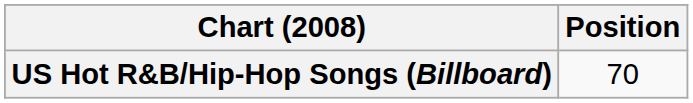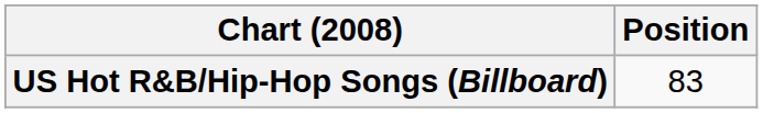 <table class="wikitable plainrowheaders" style="text-align:center">
 <tr>
 <th scope="col">Chart (2008)</th>
 <th scope="col">Position</th>
 </tr>
 <tr>
 <th scope="row">US Hot R&B/Hip-Hop Songs (<em>Billboard</em>)</th>
-<td>70</td>
+<td>83</td>
 </tr>
 </table>
